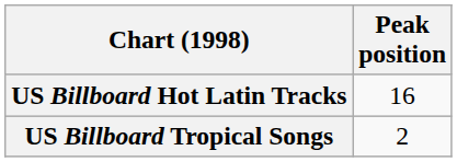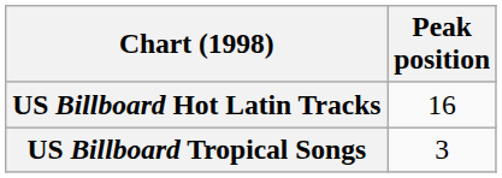 <table class="wikitable sortable plainrowheaders">
 <tr>
 <th>Chart (1998)</th>
 <th>Peak<br>position</th>
 </tr>
 <tr>
 <th scope=row>US <em>Billboard</em> Hot Latin Tracks</th>
 <td style="text-align: center; ">16</td>
 </tr>
 <tr>
 <th scope=row>US <em>Billboard</em> Tropical Songs</th>
-<td style="text-align: center; ">2</td>
+<td style="text-align: center; ">3</td>
 </tr>
 </table>
